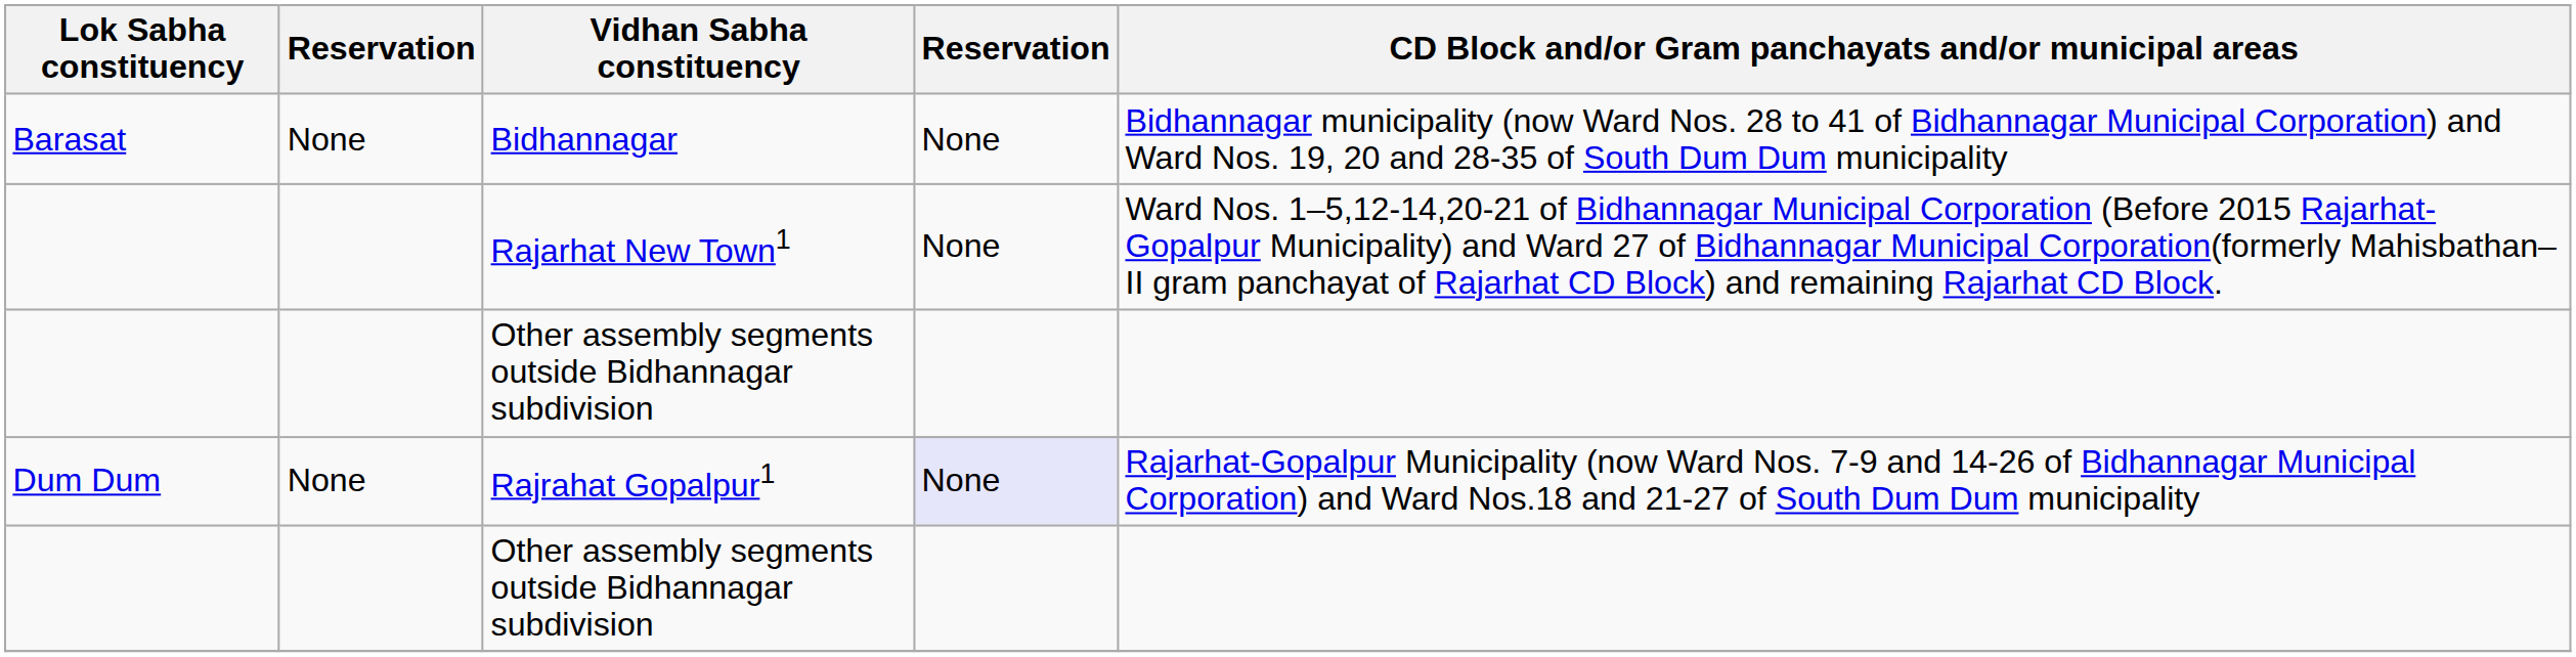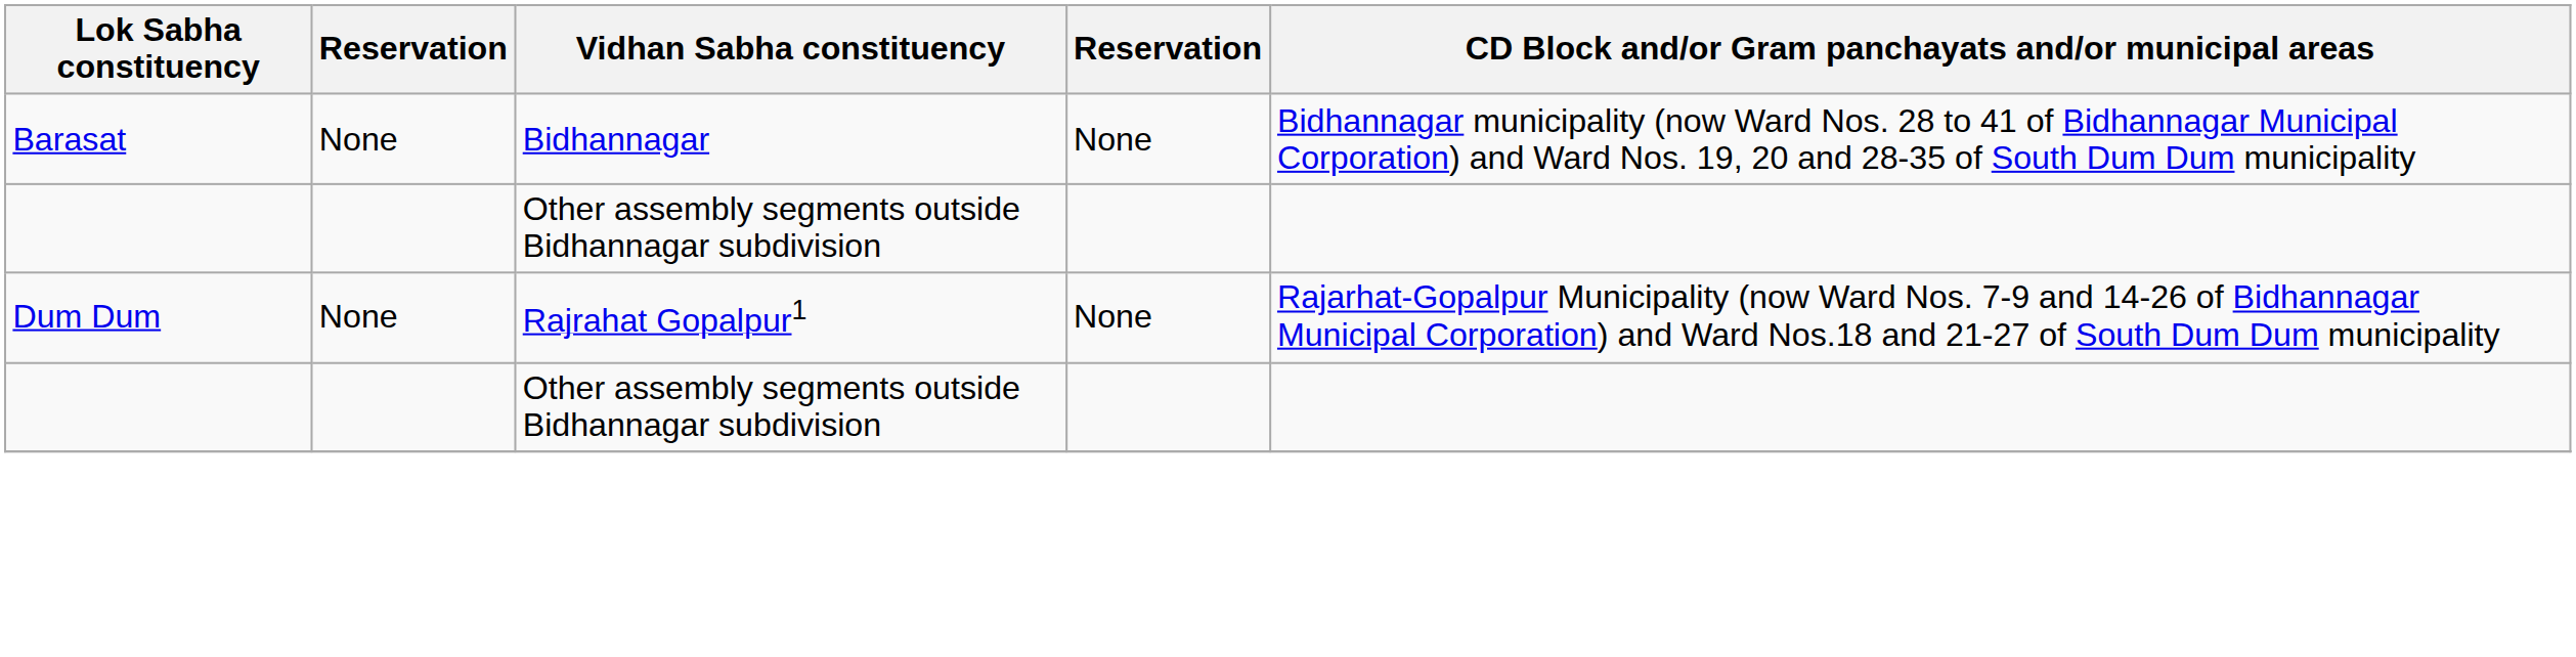 <table class="wikitable sortable">
 <tr>
 <th>Lok Sabha constituency</th>
 <th>Reservation</th>
 <th>Vidhan Sabha constituency</th>
 <th>Reservation</th>
 <th>CD Block and/or Gram panchayats and/or municipal areas</th>
 </tr>
 <tr>
 <td><a href='#'>Barasat</a></td>
 <td>None</td>
 <td><a href='#'>Bidhannagar</a></td>
 <td>None</td>
 <td><a href='#'>Bidhannagar</a> municipality (now Ward Nos. 28 to 41 of <a href='#'>Bidhannagar Municipal Corporation</a>) and Ward Nos. 19, 20 and 28-35 of <a href='#'>South Dum Dum</a> municipality</td>
 </tr>
 <tr>
 <td></td>
 <td></td>
-<td><a href='#'>Rajarhat New Town</a><sup>1</sup></td>
-<td>None</td>
-<td>Ward Nos. 1–5,12-14,20-21 of <a href='#'>Bidhannagar Municipal Corporation</a> (Before 2015 <a href='#'>Rajarhat-Gopalpur</a> Municipality) and Ward 27 of <a href='#'>Bidhannagar Municipal Corporation</a>(formerly Mahisbathan–II gram panchayat of <a href='#'>Rajarhat CD Block</a>) and remaining <a href='#'>Rajarhat CD Block</a>.</td>
-</tr>
-<tr>
-<td></td>
-<td></td>
 <td>Other assembly segments outside Bidhannagar subdivision</td>
 <td></td>
 <td></td>
 </tr>
 <tr>
 <td><a href='#'>Dum Dum</a></td>
 <td>None</td>
 <td><a href='#'>Rajrahat Gopalpur</a><sup>1</sup></td>
-<td style="background: lavender;">None</td>
+<td>None</td>
 <td><a href='#'>Rajarhat-Gopalpur</a> Municipality (now Ward Nos. 7-9 and 14-26 of <a href='#'>Bidhannagar Municipal Corporation</a>) and Ward Nos.18 and 21-27 of <a href='#'>South Dum Dum</a> municipality</td>
 </tr>
 <tr>
 <td></td>
 <td></td>
 <td>Other assembly segments outside Bidhannagar subdivision</td>
 <td></td>
 <td></td>
 </tr>
 <tr>
 </tr>
 </table>
